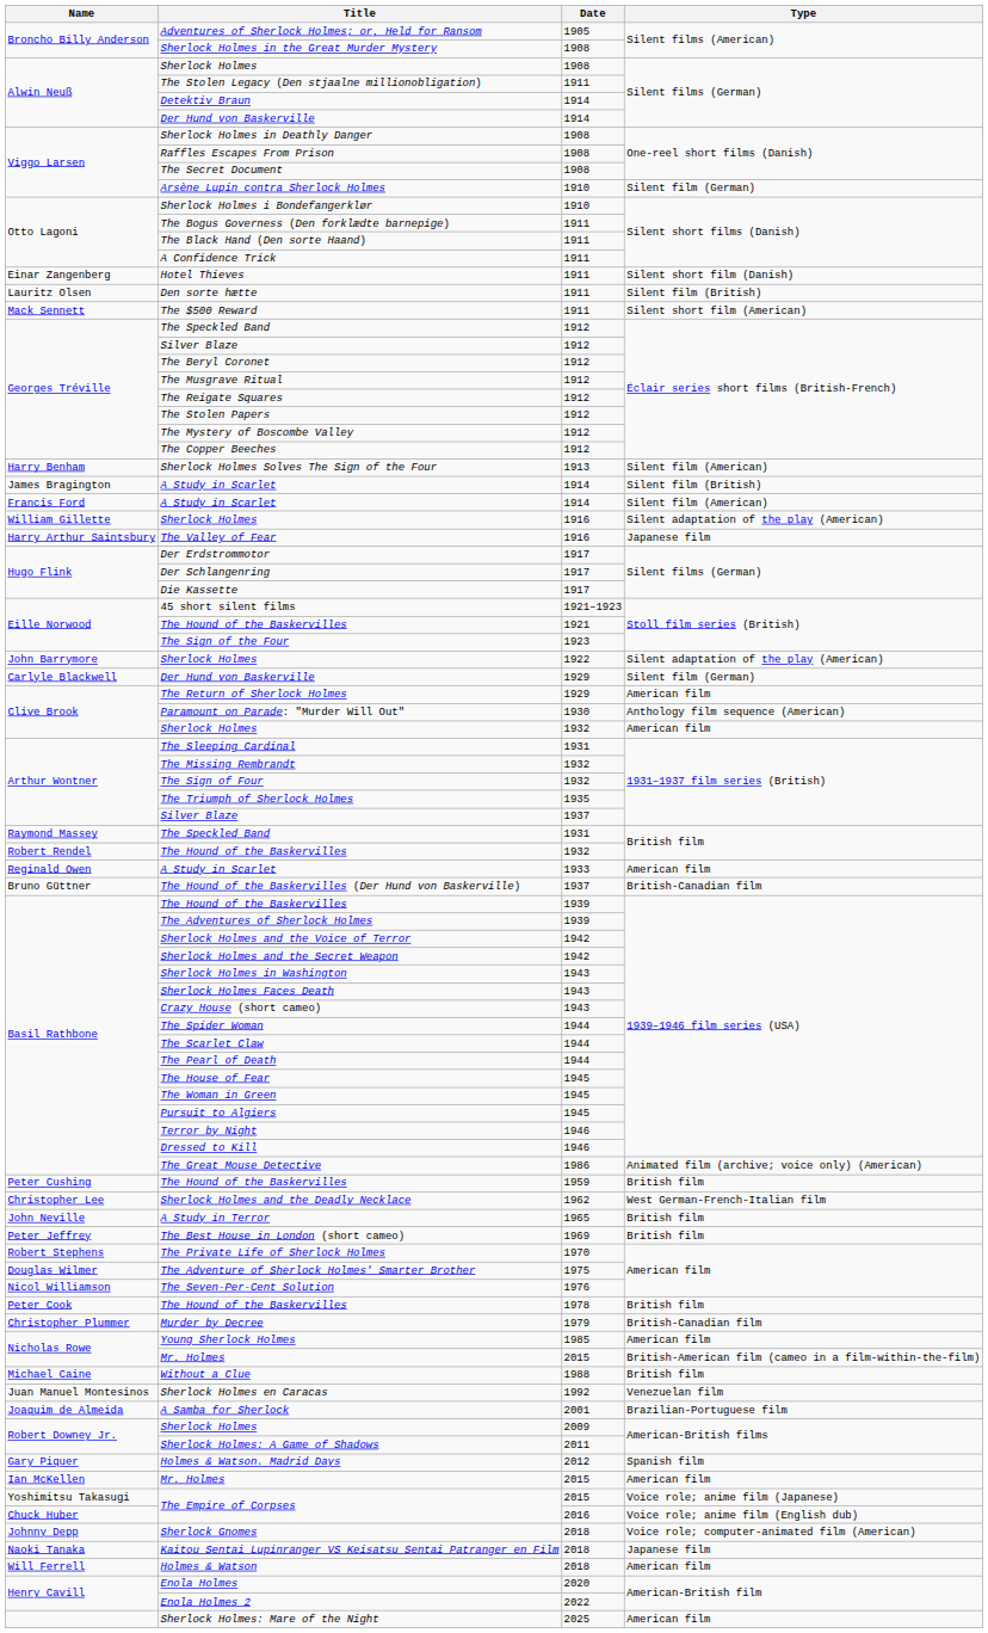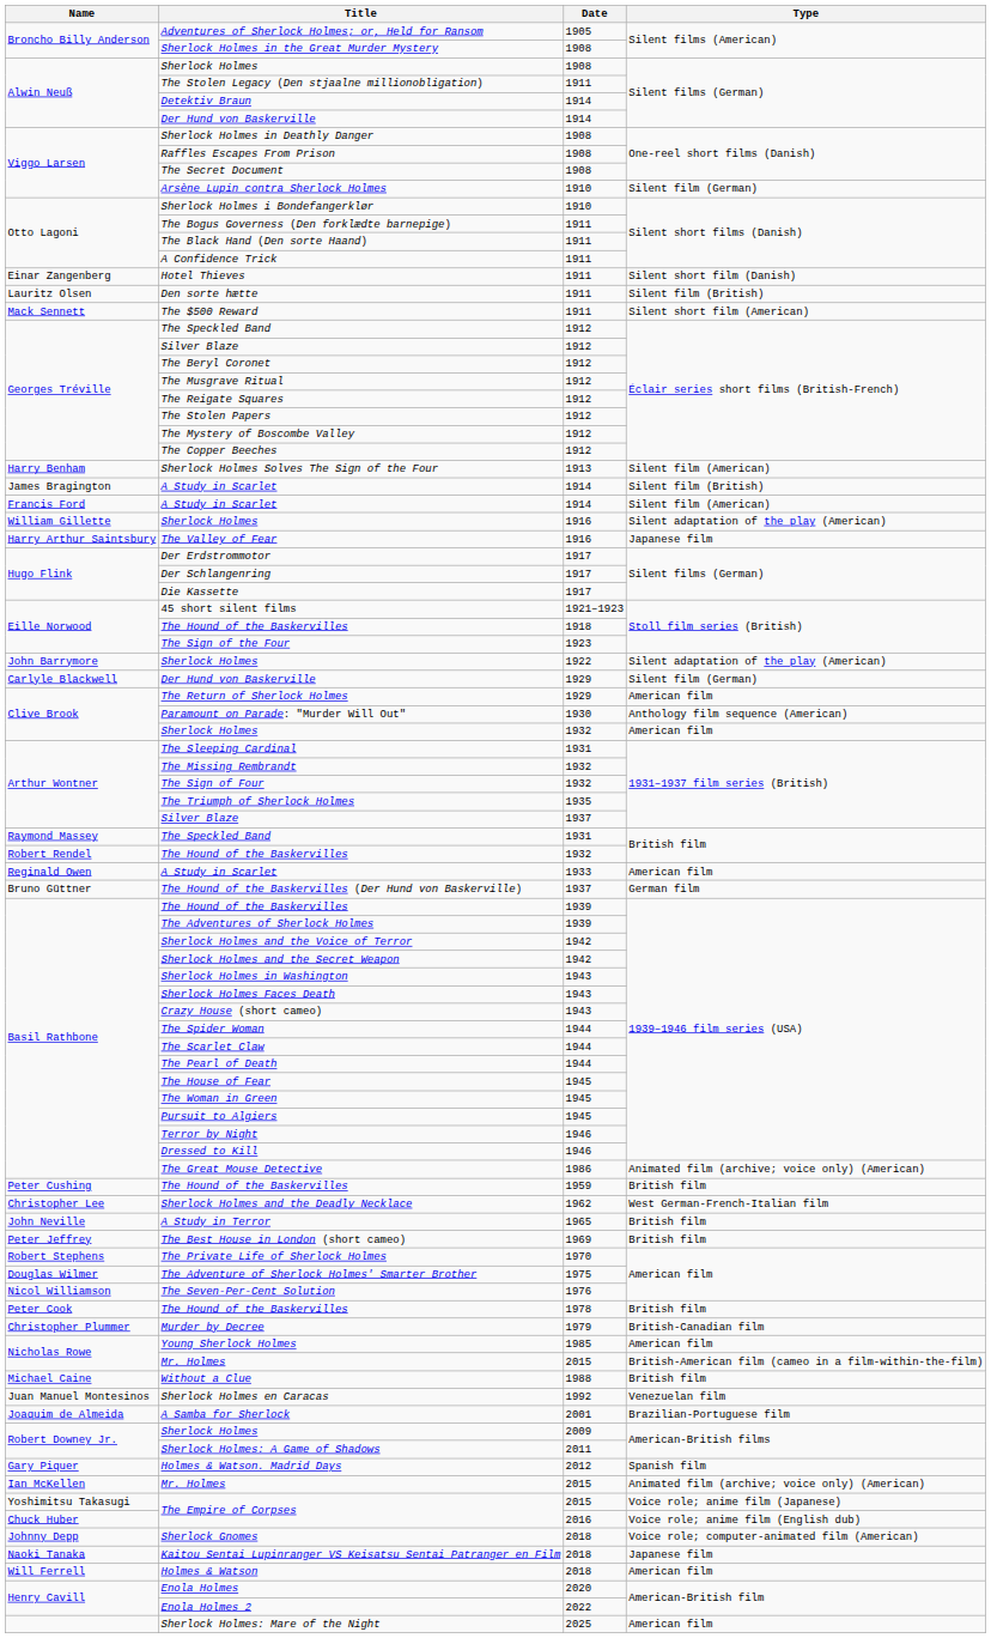 <table class="wikitable sortable">
 <tr>
 <th>Name</th>
 <th>Title</th>
 <th>Date</th>
 <th>Type</th>
 </tr>
 <tr>
 <td rowspan="2"><a href='#'>Broncho Billy Anderson</a></td>
 <td><em><a href='#'>Adventures of Sherlock Holmes; or, Held for Ransom</a></em></td>
 <td>1905</td>
 <td rowspan="2">Silent films (American)</td>
 </tr>
 <tr>
 <td><em><a href='#'>Sherlock Holmes in the Great Murder Mystery</a></em></td>
 <td>1908</td>
 </tr>
 <tr>
 <td rowspan="4"><a href='#'>Alwin Neuß</a></td>
 <td><em>Sherlock Holmes</em></td>
 <td>1908</td>
 <td rowspan="4">Silent films (German)</td>
 </tr>
 <tr>
 <td><em>The Stolen Legacy</em> (<em>Den stjaalne millionobligation</em>)</td>
 <td>1911</td>
 </tr>
 <tr>
 <td><em><a href='#'>Detektiv Braun</a></em></td>
 <td>1914</td>
 </tr>
 <tr>
 <td><em><a href='#'>Der Hund von Baskerville</a></em></td>
 <td>1914</td>
 </tr>
 <tr>
 <td rowspan="4"><a href='#'>Viggo Larsen</a></td>
 <td><em>Sherlock Holmes in Deathly Danger</em></td>
 <td>1908</td>
 <td rowspan="3">One-reel short films (Danish)</td>
 </tr>
 <tr>
 <td><em>Raffles Escapes From Prison</em></td>
 <td>1908</td>
 </tr>
 <tr>
 <td><em>The Secret Document</em></td>
 <td>1908</td>
 </tr>
 <tr>
 <td><em><a href='#'>Arsène Lupin contra Sherlock Holmes</a></em></td>
 <td>1910</td>
 <td>Silent film (German)</td>
 </tr>
 <tr>
 <td rowspan="4">Otto Lagoni</td>
 <td><em>Sherlock Holmes i Bondefangerklør</em></td>
 <td>1910</td>
 <td rowspan="4">Silent short films (Danish)</td>
 </tr>
 <tr>
 <td><em>The Bogus Governess</em> (<em>Den forklædte barnepige</em>)</td>
 <td>1911</td>
 </tr>
 <tr>
 <td><em>The Black Hand</em> (<em>Den sorte Haand</em>)</td>
 <td>1911</td>
 </tr>
 <tr>
 <td><em>A Confidence Trick</em></td>
 <td>1911</td>
 </tr>
 <tr>
 <td>Einar Zangenberg</td>
 <td><em>Hotel Thieves</em></td>
 <td>1911</td>
 <td>Silent short film (Danish)</td>
 </tr>
 <tr>
 <td>Lauritz Olsen</td>
 <td><em>Den sorte hætte</em></td>
 <td>1911</td>
 <td>Silent film (British)</td>
 </tr>
 <tr>
 <td><a href='#'>Mack Sennett</a></td>
 <td><em>The $500 Reward</em></td>
 <td>1911</td>
 <td>Silent short film (American)</td>
 </tr>
 <tr>
 <td rowspan="8"><a href='#'>Georges Tréville</a></td>
 <td><em>The Speckled Band</em></td>
 <td>1912</td>
 <td rowspan="8"><a href='#'>Éclair series</a> short films (British-French)</td>
 </tr>
 <tr>
 <td><em>Silver Blaze</em></td>
 <td>1912</td>
 </tr>
 <tr>
 <td><em>The Beryl Coronet</em></td>
 <td>1912</td>
 </tr>
 <tr>
 <td><em>The Musgrave Ritual</em></td>
 <td>1912</td>
 </tr>
 <tr>
 <td><em>The Reigate Squares</em></td>
 <td>1912</td>
 </tr>
 <tr>
 <td><em>The Stolen Papers</em></td>
 <td>1912</td>
 </tr>
 <tr>
 <td><em>The Mystery of Boscombe Valley</em></td>
 <td>1912</td>
 </tr>
 <tr>
 <td><em>The Copper Beeches</em></td>
 <td>1912</td>
 </tr>
 <tr>
 <td><a href='#'>Harry Benham</a></td>
 <td><em>Sherlock Holmes Solves The Sign of the Four</em></td>
 <td>1913</td>
 <td>Silent film (American)</td>
 </tr>
 <tr>
 <td>James Bragington</td>
 <td><em><a href='#'>A Study in Scarlet</a></em></td>
 <td>1914</td>
 <td>Silent film (British)</td>
 </tr>
 <tr>
 <td><a href='#'>Francis Ford</a></td>
 <td><em><a href='#'>A Study in Scarlet</a></em></td>
 <td>1914</td>
 <td>Silent film (American)</td>
 </tr>
 <tr>
 <td><a href='#'>William Gillette</a></td>
 <td><em><a href='#'>Sherlock Holmes</a></em></td>
 <td>1916</td>
 <td>Silent adaptation of <a href='#'>the play</a> (American)</td>
 </tr>
 <tr>
 <td><a href='#'>Harry Arthur Saintsbury</a></td>
 <td><em><a href='#'>The Valley of Fear</a></em></td>
 <td>1916</td>
 <td>Japanese film</td>
 </tr>
 <tr>
 <td rowspan="3"><a href='#'>Hugo Flink</a></td>
 <td><em>Der Erdstrommotor</em></td>
 <td>1917</td>
 <td rowspan="3">Silent films (German)</td>
 </tr>
 <tr>
 <td><em>Der Schlangenring</em></td>
 <td>1917</td>
 </tr>
 <tr>
 <td><em>Die Kassette</em></td>
 <td>1917</td>
 </tr>
 <tr>
 <td rowspan="3"><a href='#'>Eille Norwood</a></td>
 <td>45 short silent films</td>
 <td>1921–1923</td>
 <td rowspan="3"><a href='#'>Stoll film series</a> (British)</td>
 </tr>
 <tr>
 <td><em><a href='#'>The Hound of the Baskervilles</a></em></td>
-<td>1921</td>
+<td>1918</td>
 </tr>
 <tr>
 <td><em><a href='#'>The Sign of the Four</a></em></td>
 <td>1923</td>
 </tr>
 <tr>
 <td><a href='#'>John Barrymore</a></td>
 <td><em><a href='#'>Sherlock Holmes</a></em></td>
 <td>1922</td>
 <td>Silent adaptation of <a href='#'>the play</a> (American)</td>
 </tr>
 <tr>
 <td><a href='#'>Carlyle Blackwell</a></td>
 <td><em><a href='#'>Der Hund von Baskerville</a></em></td>
 <td>1929</td>
 <td>Silent film (German)</td>
 </tr>
 <tr>
 <td rowspan="3"><a href='#'>Clive Brook</a></td>
 <td><em><a href='#'>The Return of Sherlock Holmes</a></em></td>
 <td>1929</td>
 <td>American film</td>
 </tr>
 <tr>
 <td><em><a href='#'>Paramount on Parade</a></em>: "Murder Will Out"</td>
 <td>1930</td>
 <td>Anthology film sequence (American)</td>
 </tr>
 <tr>
 <td><em><a href='#'>Sherlock Holmes</a></em></td>
 <td>1932</td>
 <td>American film</td>
 </tr>
 <tr>
 <td rowspan="5"><a href='#'>Arthur Wontner</a></td>
 <td><em><a href='#'>The Sleeping Cardinal</a></em></td>
 <td>1931</td>
 <td rowspan="5"><a href='#'>1931–1937 film series</a> (British)</td>
 </tr>
 <tr>
 <td><em><a href='#'>The Missing Rembrandt</a></em></td>
 <td>1932</td>
 </tr>
 <tr>
 <td><em><a href='#'>The Sign of Four</a></em></td>
 <td>1932</td>
 </tr>
 <tr>
 <td><em><a href='#'>The Triumph of Sherlock Holmes</a></em></td>
 <td>1935</td>
 </tr>
 <tr>
 <td><em><a href='#'>Silver Blaze</a></em></td>
 <td>1937</td>
 </tr>
 <tr>
 <td><a href='#'>Raymond Massey</a></td>
 <td><em><a href='#'>The Speckled Band</a></em></td>
 <td>1931</td>
 <td rowspan="2">British film</td>
 </tr>
 <tr>
 <td><a href='#'>Robert Rendel</a></td>
 <td><em><a href='#'>The Hound of the Baskervilles</a></em></td>
 <td>1932</td>
 </tr>
 <tr>
 <td><a href='#'>Reginald Owen</a></td>
 <td><em><a href='#'>A Study in Scarlet</a></em></td>
 <td>1933</td>
 <td>American film</td>
 </tr>
 <tr>
 <td>Bruno Güttner</td>
 <td><em><a href='#'>The Hound of the Baskervilles</a></em> (<em>Der Hund von Baskerville</em>)</td>
 <td>1937</td>
-<td>British-Canadian film</td>
+<td>German film</td>
 </tr>
 <tr>
 <td rowspan="16"><a href='#'>Basil Rathbone</a></td>
 <td><em><a href='#'>The Hound of the Baskervilles</a></em></td>
 <td>1939</td>
 <td rowspan="15"><a href='#'>1939–1946 film series</a> (USA)</td>
 </tr>
 <tr>
 <td><em><a href='#'>The Adventures of Sherlock Holmes</a></em></td>
 <td>1939</td>
 </tr>
 <tr>
 <td><em><a href='#'>Sherlock Holmes and the Voice of Terror</a></em></td>
 <td>1942</td>
 </tr>
 <tr>
 <td><em><a href='#'>Sherlock Holmes and the Secret Weapon</a></em></td>
 <td>1942</td>
 </tr>
 <tr>
 <td><em><a href='#'>Sherlock Holmes in Washington</a></em></td>
 <td>1943</td>
 </tr>
 <tr>
 <td><em><a href='#'>Sherlock Holmes Faces Death</a></em></td>
 <td>1943</td>
 </tr>
 <tr>
 <td><em><a href='#'>Crazy House</a></em> (short cameo)</td>
 <td>1943</td>
 </tr>
 <tr>
 <td><em><a href='#'>The Spider Woman</a></em></td>
 <td>1944</td>
 </tr>
 <tr>
 <td><em><a href='#'>The Scarlet Claw</a></em></td>
 <td>1944</td>
 </tr>
 <tr>
 <td><em><a href='#'>The Pearl of Death</a></em></td>
 <td>1944</td>
 </tr>
 <tr>
 <td><em><a href='#'>The House of Fear</a></em></td>
 <td>1945</td>
 </tr>
 <tr>
 <td><em><a href='#'>The Woman in Green</a></em></td>
 <td>1945</td>
 </tr>
 <tr>
 <td><em><a href='#'>Pursuit to Algiers</a></em></td>
 <td>1945</td>
 </tr>
 <tr>
 <td><em><a href='#'>Terror by Night</a></em></td>
 <td>1946</td>
 </tr>
 <tr>
 <td><em><a href='#'>Dressed to Kill</a></em></td>
 <td>1946</td>
 </tr>
 <tr>
 <td><em><a href='#'>The Great Mouse Detective</a></em></td>
 <td>1986</td>
 <td>Animated film (archive; voice only) (American)</td>
 </tr>
 <tr>
 <td><a href='#'>Peter Cushing</a></td>
 <td><em><a href='#'>The Hound of the Baskervilles</a></em></td>
 <td>1959</td>
 <td>British film</td>
 </tr>
 <tr>
 <td><a href='#'>Christopher Lee</a></td>
 <td><em><a href='#'>Sherlock Holmes and the Deadly Necklace</a></em></td>
 <td>1962</td>
 <td>West German-French-Italian film</td>
 </tr>
 <tr>
 <td><a href='#'>John Neville</a></td>
 <td><em><a href='#'>A Study in Terror</a></em></td>
 <td>1965</td>
 <td>British film</td>
 </tr>
 <tr>
 <td><a href='#'>Peter Jeffrey</a></td>
 <td><em><a href='#'>The Best House in London</a></em> (short cameo)</td>
 <td>1969</td>
 <td>British film</td>
 </tr>
 <tr>
 <td><a href='#'>Robert Stephens</a></td>
 <td><em><a href='#'>The Private Life of Sherlock Holmes</a></em></td>
 <td>1970</td>
 <td rowspan="3">American film</td>
 </tr>
 <tr>
 <td><a href='#'>Douglas Wilmer</a></td>
 <td><em><a href='#'>The Adventure of Sherlock Holmes' Smarter Brother</a></em></td>
 <td>1975</td>
 </tr>
 <tr>
 <td><a href='#'>Nicol Williamson</a></td>
 <td><em><a href='#'>The Seven-Per-Cent Solution</a></em></td>
 <td>1976</td>
 </tr>
 <tr>
 <td><a href='#'>Peter Cook</a></td>
 <td><em><a href='#'>The Hound of the Baskervilles</a></em></td>
 <td>1978</td>
 <td>British film</td>
 </tr>
 <tr>
 <td><a href='#'>Christopher Plummer</a></td>
 <td><em><a href='#'>Murder by Decree</a></em></td>
 <td>1979</td>
 <td>British-Canadian film</td>
 </tr>
 <tr>
 <td rowspan="2"><a href='#'>Nicholas Rowe</a></td>
 <td><em><a href='#'>Young Sherlock Holmes</a></em></td>
 <td>1985</td>
 <td>American film</td>
 </tr>
 <tr>
 <td><em><a href='#'>Mr. Holmes</a></em></td>
 <td>2015</td>
 <td>British-American film (cameo in a film-within-the-film)</td>
 </tr>
 <tr>
 <td><a href='#'>Michael Caine</a></td>
 <td><em><a href='#'>Without a Clue</a></em></td>
 <td>1988</td>
 <td>British film</td>
 </tr>
 <tr>
 <td>Juan Manuel Montesinos</td>
 <td><em>Sherlock Holmes en Caracas</em></td>
 <td>1992</td>
 <td>Venezuelan film</td>
 </tr>
 <tr>
 <td><a href='#'>Joaquim de Almeida</a></td>
 <td><em><a href='#'>A Samba for Sherlock</a></em></td>
 <td>2001</td>
 <td>Brazilian-Portuguese film</td>
 </tr>
 <tr>
 <td rowspan="2"><a href='#'>Robert Downey Jr.</a></td>
 <td><em><a href='#'>Sherlock Holmes</a></em></td>
 <td>2009</td>
 <td rowspan="2">American-British films</td>
 </tr>
 <tr>
 <td><em><a href='#'>Sherlock Holmes: A Game of Shadows</a></em></td>
 <td>2011</td>
 </tr>
 <tr>
 <td><a href='#'>Gary Piquer</a></td>
 <td><em><a href='#'>Holmes & Watson. Madrid Days</a></em></td>
 <td>2012</td>
 <td>Spanish film</td>
 </tr>
 <tr>
 <td><a href='#'>Ian McKellen</a></td>
 <td><em><a href='#'>Mr. Holmes</a></em></td>
 <td>2015</td>
-<td>American film</td>
+<td>Animated film (archive; voice only) (American)</td>
 </tr>
 <tr>
 <td>Yoshimitsu Takasugi</td>
 <td rowspan="2"><em><a href='#'>The Empire of Corpses</a></em></td>
 <td>2015</td>
 <td>Voice role; anime film (Japanese)</td>
 </tr>
 <tr>
 <td><a href='#'>Chuck Huber</a></td>
 <td>2016</td>
 <td>Voice role; anime film (English dub)</td>
 </tr>
 <tr>
 <td><a href='#'>Johnny Depp</a></td>
 <td><em><a href='#'>Sherlock Gnomes</a></em></td>
 <td>2018</td>
 <td>Voice role; computer-animated film (American)</td>
 </tr>
 <tr>
 <td><a href='#'>Naoki Tanaka</a></td>
 <td><em><a href='#'>Kaitou Sentai Lupinranger VS Keisatsu Sentai Patranger en Film</a></em></td>
 <td>2018</td>
 <td>Japanese film</td>
 </tr>
 <tr>
 <td><a href='#'>Will Ferrell</a></td>
 <td><em><a href='#'>Holmes & Watson</a></em></td>
 <td>2018</td>
 <td>American film</td>
 </tr>
 <tr>
 <td rowspan="2"><a href='#'>Henry Cavill</a></td>
 <td><em><a href='#'>Enola Holmes</a></em></td>
 <td>2020</td>
 <td rowspan="2">American-British film</td>
 </tr>
 <tr>
 <td><em><a href='#'>Enola Holmes 2</a></em></td>
 <td>2022</td>
 </tr>
 <tr>
 <td></td>
 <td><em>Sherlock Holmes: Mare of the Night</em></td>
 <td>2025</td>
 <td>American film</td>
 </tr>
 </table>
